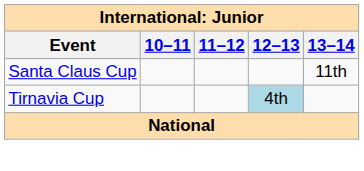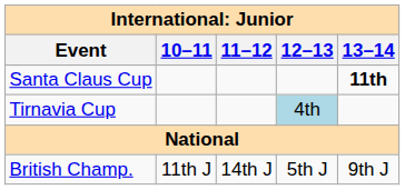 <table class="wikitable" style="text-align:center">
 <tr>
 <th colspan="5" align="center" style="background-color: #ffdead; ">International: Junior</th>
 </tr>
 <tr>
 <th>Event</th>
 <th><a href='#'>10–11</a></th>
 <th><a href='#'>11–12</a></th>
 <th><a href='#'>12–13</a></th>
 <th><a href='#'>13–14</a></th>
 </tr>
 <tr>
 <td align="left"><a href='#'>Santa Claus Cup</a></td>
 <td></td>
 <td></td>
 <td></td>
-<td>11th</td>
+<td><strong>11th</strong></td>
 </tr>
 <tr>
 <td align="left"><a href='#'>Tirnavia Cup</a></td>
 <td></td>
 <td></td>
 <td style="background: lightblue;">4th</td>
 <td></td>
 </tr>
 <tr>
 <th colspan="5" align="center" style="background-color: #ffdead; ">National</th>
 </tr>
+<tr>
+<td align="left"><a href='#'>British Champ.</a></td>
+<td>11th J</td>
+<td>14th J</td>
+<td>5th J</td>
+<td>9th J</td>
+</tr>
 </table>
